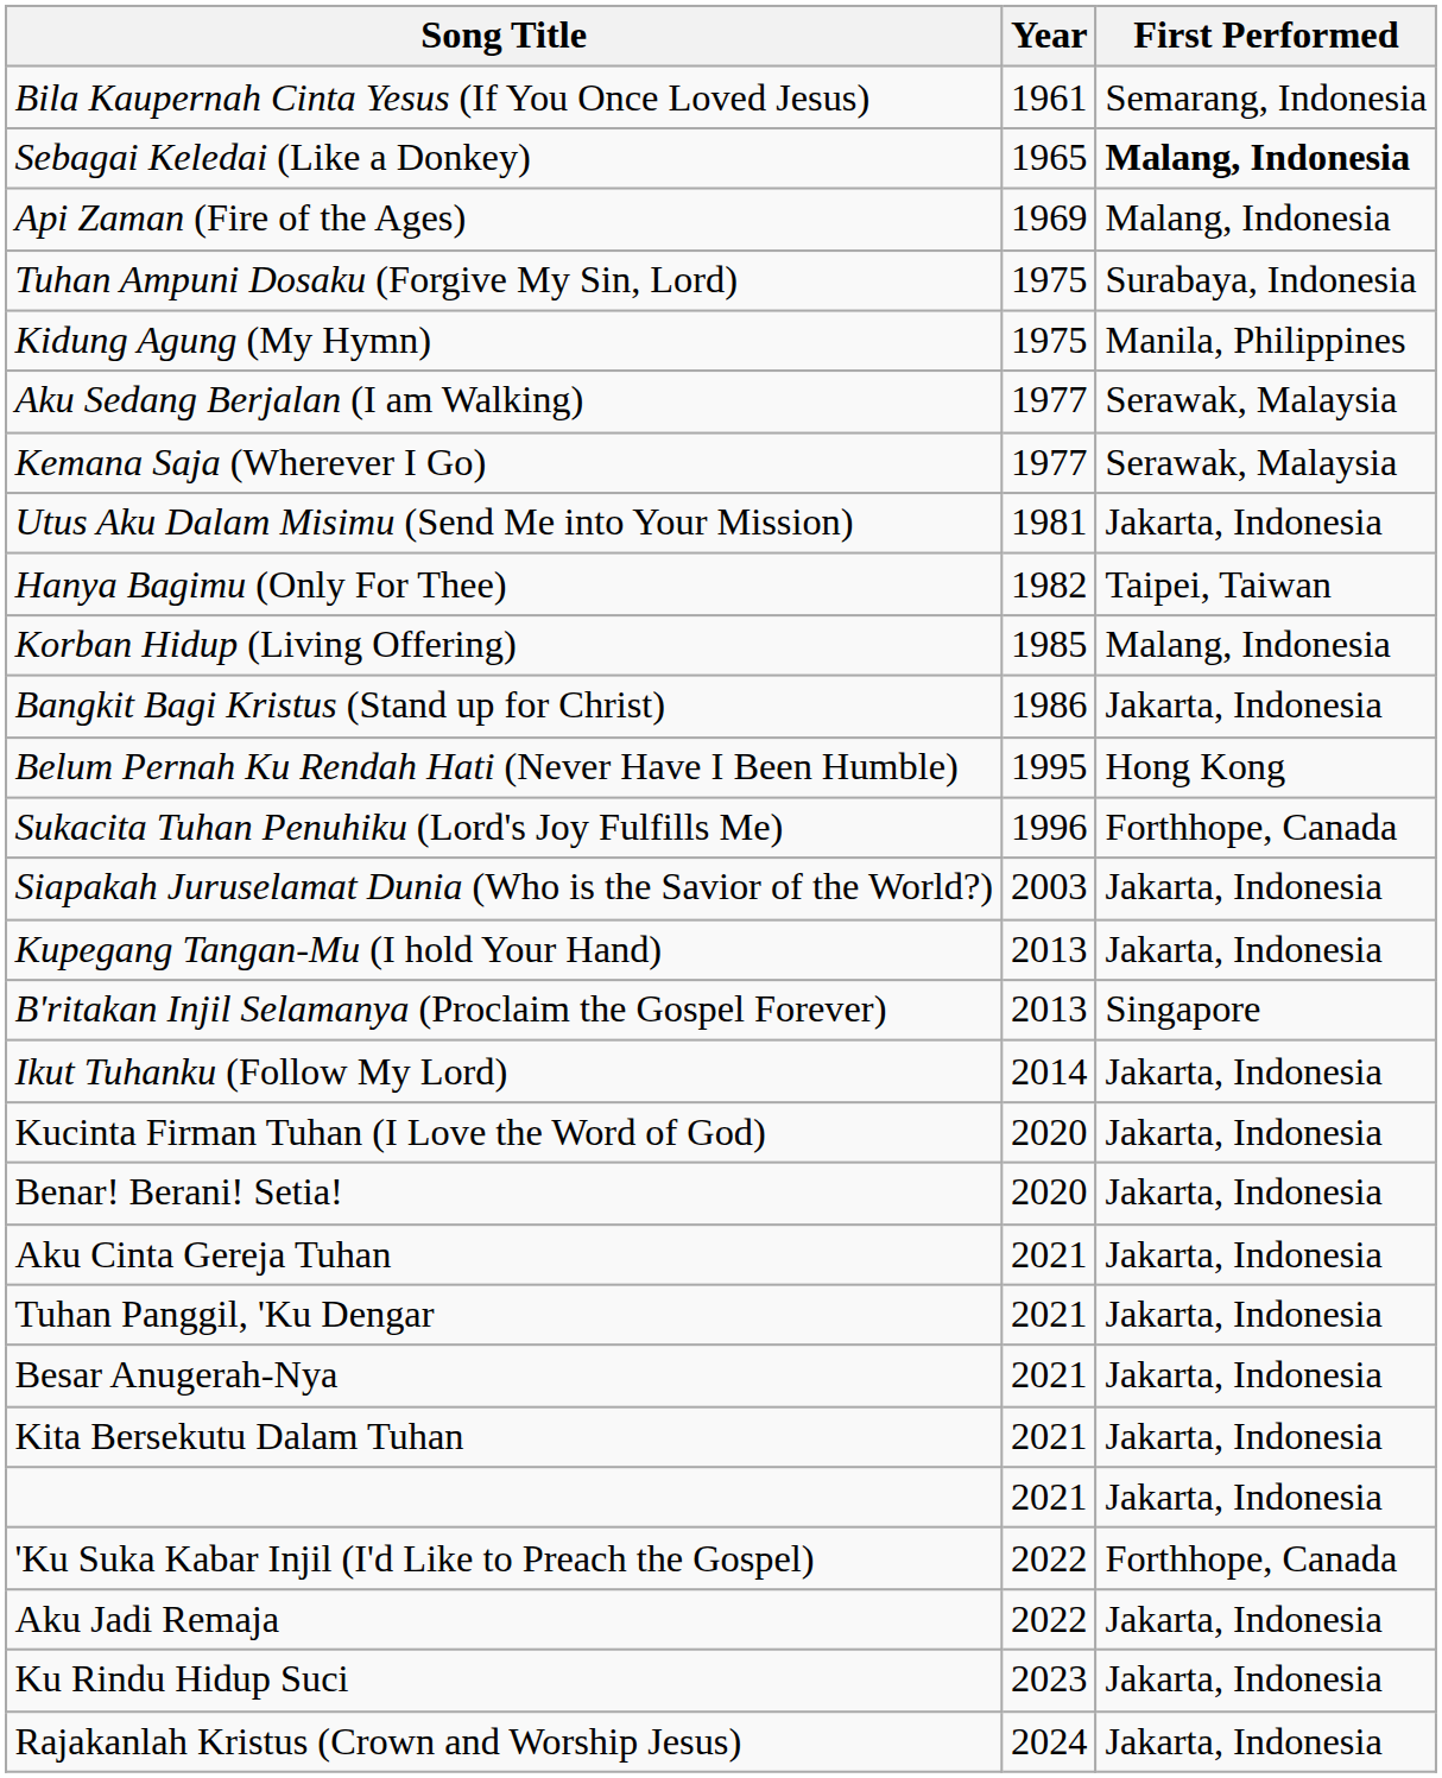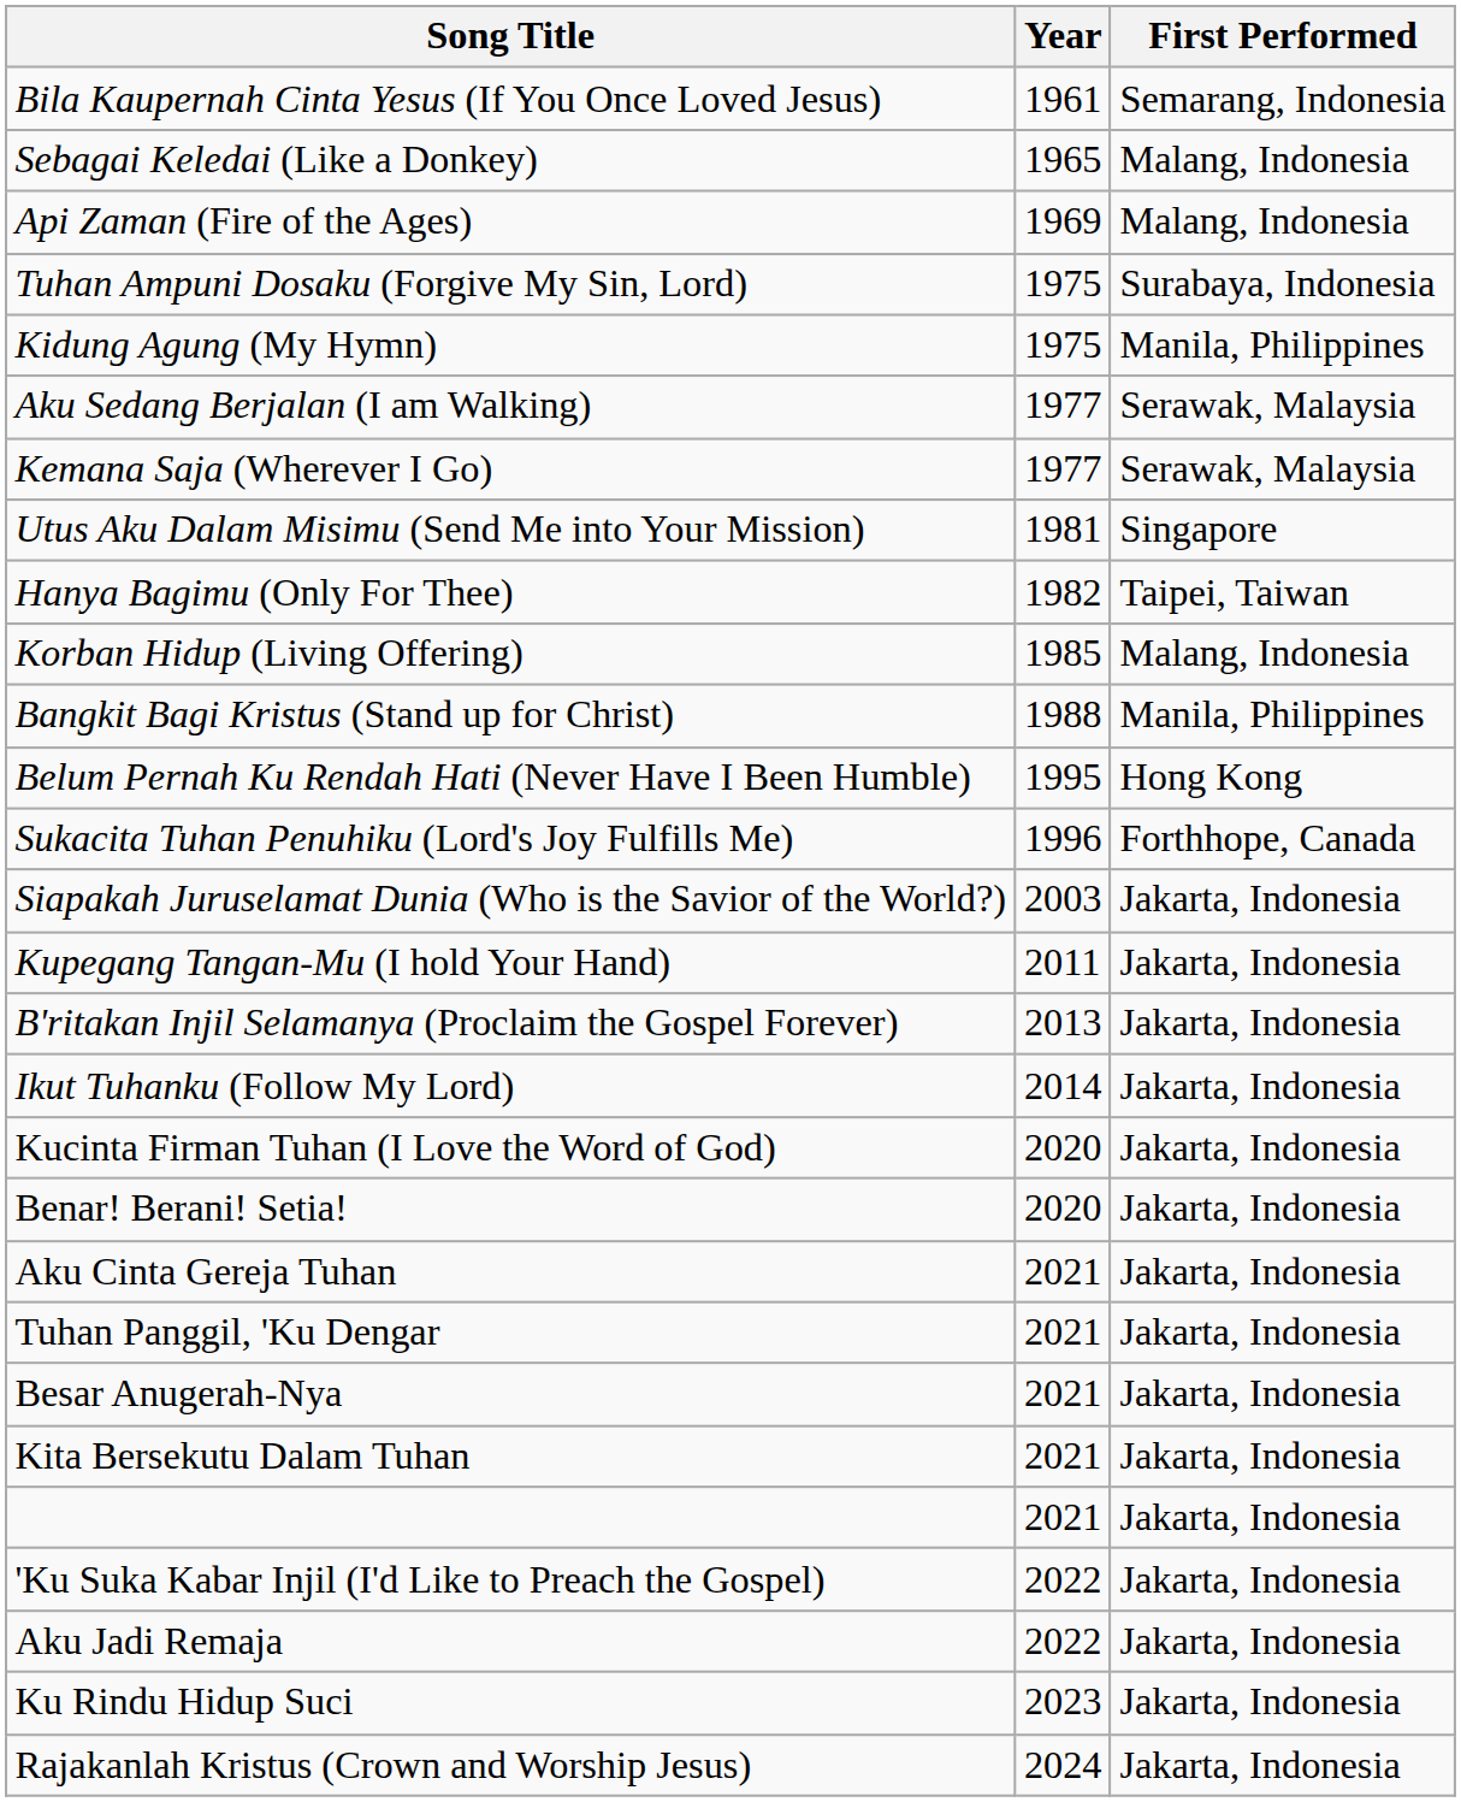 <table class="wikitable sortable">
 <tr>
 <th>Song Title</th>
 <th>Year</th>
 <th>First Performed</th>
 </tr>
 <tr>
 <td><em>Bila Kaupernah Cinta Yesus</em> (If You Once Loved Jesus)</td>
 <td>1961</td>
 <td>Semarang, Indonesia</td>
 </tr>
 <tr>
 <td><em>Sebagai Keledai</em> (Like a Donkey)</td>
 <td>1965</td>
-<td><strong>Malang, Indonesia</strong></td>
+<td>Malang, Indonesia</td>
 </tr>
 <tr>
 <td><em>Api Zaman</em> (Fire of the Ages)</td>
 <td>1969</td>
 <td>Malang, Indonesia</td>
 </tr>
 <tr>
 <td><em>Tuhan Ampuni Dosaku</em> (Forgive My Sin, Lord)</td>
 <td>1975</td>
 <td>Surabaya, Indonesia</td>
 </tr>
 <tr>
 <td><em>Kidung Agung</em> (My Hymn)</td>
 <td>1975</td>
 <td>Manila, Philippines</td>
 </tr>
 <tr>
 <td><em>Aku Sedang Berjalan</em> (I am Walking)</td>
 <td>1977</td>
 <td>Serawak, Malaysia</td>
 </tr>
 <tr>
 <td><em>Kemana Saja</em> (Wherever I Go)</td>
 <td>1977</td>
 <td>Serawak, Malaysia</td>
 </tr>
 <tr>
 <td><em>Utus Aku Dalam Misimu</em> (Send Me into Your Mission)</td>
 <td>1981</td>
-<td>Jakarta, Indonesia</td>
+<td>Singapore</td>
 </tr>
 <tr>
 <td><em>Hanya Bagimu</em> (Only For Thee)</td>
 <td>1982</td>
 <td>Taipei, Taiwan</td>
 </tr>
 <tr>
 <td><em>Korban Hidup</em> (Living Offering)</td>
 <td>1985</td>
 <td>Malang, Indonesia</td>
 </tr>
 <tr>
 <td><em>Bangkit Bagi Kristus</em> (Stand up for Christ)</td>
-<td>1986</td>
-<td>Jakarta, Indonesia</td>
+<td>1988</td>
+<td>Manila, Philippines</td>
 </tr>
 <tr>
 <td><em>Belum Pernah Ku Rendah Hati</em> (Never Have I Been Humble)</td>
 <td>1995</td>
 <td>Hong Kong</td>
 </tr>
 <tr>
 <td><em>Sukacita Tuhan Penuhiku</em> (Lord's Joy Fulfills Me)</td>
 <td>1996</td>
 <td>Forthhope, Canada</td>
 </tr>
 <tr>
 <td><em>Siapakah Juruselamat Dunia</em> (Who is the Savior of the World?)</td>
 <td>2003</td>
 <td>Jakarta, Indonesia</td>
 </tr>
 <tr>
 <td><em>Kupegang Tangan-Mu</em> (I hold Your Hand)</td>
-<td>2013</td>
+<td>2011</td>
 <td>Jakarta, Indonesia</td>
 </tr>
 <tr>
 <td><em>B'ritakan Injil Selamanya</em> (Proclaim the Gospel Forever)</td>
 <td>2013</td>
-<td>Singapore</td>
+<td>Jakarta, Indonesia</td>
 </tr>
 <tr>
 <td><em>Ikut Tuhanku</em> (Follow My Lord)</td>
 <td>2014</td>
 <td>Jakarta, Indonesia</td>
 </tr>
 <tr>
 <td>Kucinta Firman Tuhan (I Love the Word of God)</td>
 <td>2020</td>
 <td>Jakarta, Indonesia</td>
 </tr>
 <tr>
 <td>Benar! Berani! Setia!</td>
 <td>2020</td>
 <td>Jakarta, Indonesia</td>
 </tr>
 <tr>
 <td>Aku Cinta Gereja Tuhan</td>
 <td>2021</td>
 <td>Jakarta, Indonesia</td>
 </tr>
 <tr>
 <td>Tuhan Panggil, 'Ku Dengar</td>
 <td>2021</td>
 <td>Jakarta, Indonesia</td>
 </tr>
 <tr>
 <td>Besar Anugerah-Nya</td>
 <td>2021</td>
 <td>Jakarta, Indonesia</td>
 </tr>
 <tr>
 <td>Kita Bersekutu Dalam Tuhan</td>
 <td>2021</td>
 <td>Jakarta, Indonesia</td>
 </tr>
 <tr>
 <td></td>
 <td>2021</td>
 <td>Jakarta, Indonesia</td>
 </tr>
 <tr>
 <td>'Ku Suka Kabar Injil (I'd Like to Preach the Gospel)</td>
 <td>2022</td>
-<td>Forthhope, Canada</td>
+<td>Jakarta, Indonesia</td>
 </tr>
 <tr>
 <td>Aku Jadi Remaja</td>
 <td>2022</td>
 <td>Jakarta, Indonesia</td>
 </tr>
 <tr>
 <td>Ku Rindu Hidup Suci</td>
 <td>2023</td>
 <td>Jakarta, Indonesia</td>
 </tr>
 <tr>
 <td>Rajakanlah Kristus (Crown and Worship Jesus)</td>
 <td>2024</td>
 <td>Jakarta, Indonesia</td>
 </tr>
 </table>
